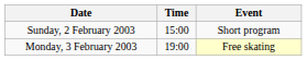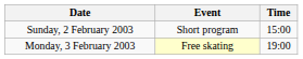 <table class = "wikitable" style="text-align:center;">
 <tr>
 <th width=220>Date</th>
+<th width=150>Event</th>
 <th width=50>Time</th>
-<th width=150>Event</th>
 </tr>
 <tr>
 <td>Sunday, 2 February 2003</td>
+<td>Short program</td>
 <td>15:00</td>
-<td>Short program</td>
 </tr>
 <tr>
 <td>Monday, 3 February 2003</td>
+<td bgcolor=ffffcc>Free skating</td>
 <td>19:00</td>
-<td bgcolor=ffffcc>Free skating</td>
 </tr>
 </table>
